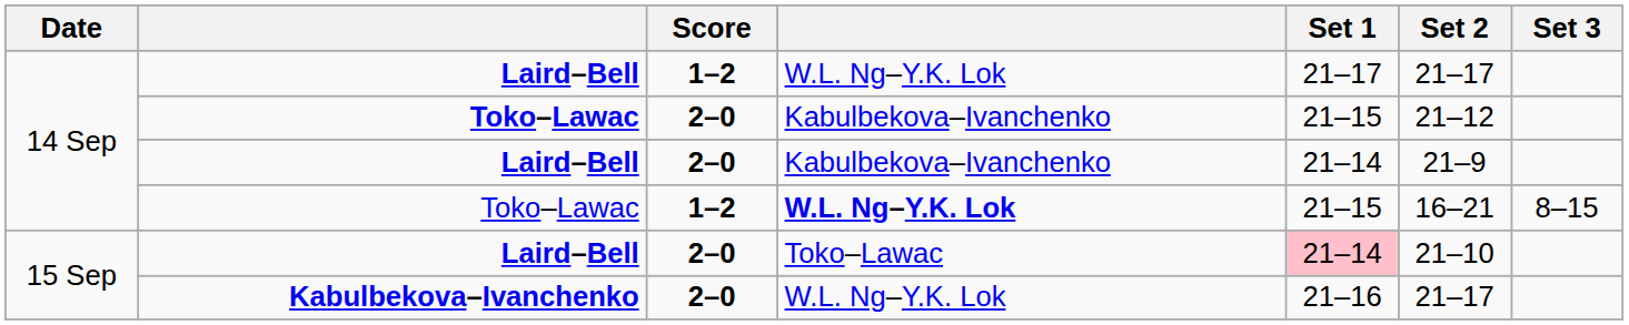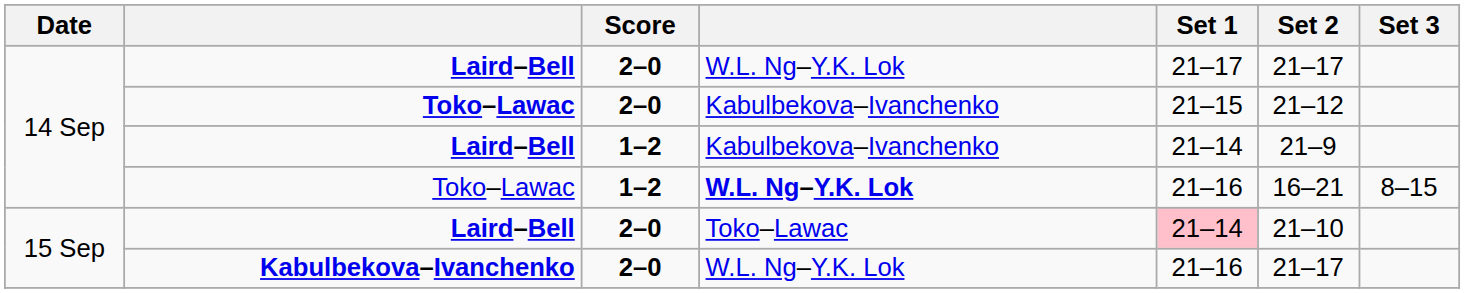 <table class="wikitable" style="text-align: center; font-size:90% ">
 <tr>
 <th width="60">Date</th>
 <th align="right" width="250"></th>
 <th width="60">Score</th>
 <th align="left" width="250"></th>
 <th width="50">Set 1</th>
 <th width="50">Set 2</th>
 <th width="50">Set 3</th>
 </tr>
 <tr>
 <td rowspan=4>14 Sep</td>
 <td align=right><strong><a href='#'>Laird</a>–<a href='#'>Bell</a> </strong></td>
-<td align=center><strong>1–2</strong></td>
+<td align=center><strong>2–0</strong></td>
 <td align=left> <a href='#'>W.L. Ng</a>–<a href='#'>Y.K. Lok</a></td>
 <td>21–17</td>
 <td>21–17</td>
 <td></td>
 </tr>
 <tr>
 <td align=right><strong><a href='#'>Toko</a>–<a href='#'>Lawac</a> </strong></td>
 <td align=center><strong>2–0</strong></td>
 <td align=left> <a href='#'>Kabulbekova</a>–<a href='#'>Ivanchenko</a></td>
 <td>21–15</td>
 <td>21–12</td>
 <td></td>
 </tr>
 <tr>
 <td align=right><strong><a href='#'>Laird</a>–<a href='#'>Bell</a> </strong></td>
-<td align=center><strong>2–0</strong></td>
+<td align=center><strong>1–2</strong></td>
 <td align=left> <a href='#'>Kabulbekova</a>–<a href='#'>Ivanchenko</a></td>
 <td>21–14</td>
 <td>21–9</td>
 <td></td>
 </tr>
 <tr>
 <td align=right><a href='#'>Toko</a>–<a href='#'>Lawac</a> </td>
 <td align=center><strong>1–2</strong></td>
 <td align=left><strong> <a href='#'>W.L. Ng</a>–<a href='#'>Y.K. Lok</a></strong></td>
-<td>21–15</td>
+<td>21–16</td>
 <td>16–21</td>
 <td>8–15</td>
 </tr>
 <tr>
 <td rowspan=2>15 Sep</td>
 <td align=right><strong><a href='#'>Laird</a>–<a href='#'>Bell</a> </strong></td>
 <td align=center><strong>2–0</strong></td>
 <td align=left> <a href='#'>Toko</a>–<a href='#'>Lawac</a></td>
 <td style="background: pink;">21–14</td>
 <td>21–10</td>
 <td></td>
 </tr>
 <tr>
 <td align=right><strong><a href='#'>Kabulbekova</a>–<a href='#'>Ivanchenko</a> </strong></td>
 <td align=center><strong>2–0</strong></td>
 <td align=left> <a href='#'>W.L. Ng</a>–<a href='#'>Y.K. Lok</a></td>
 <td>21–16</td>
 <td>21–17</td>
 <td></td>
 </tr>
 </table>
